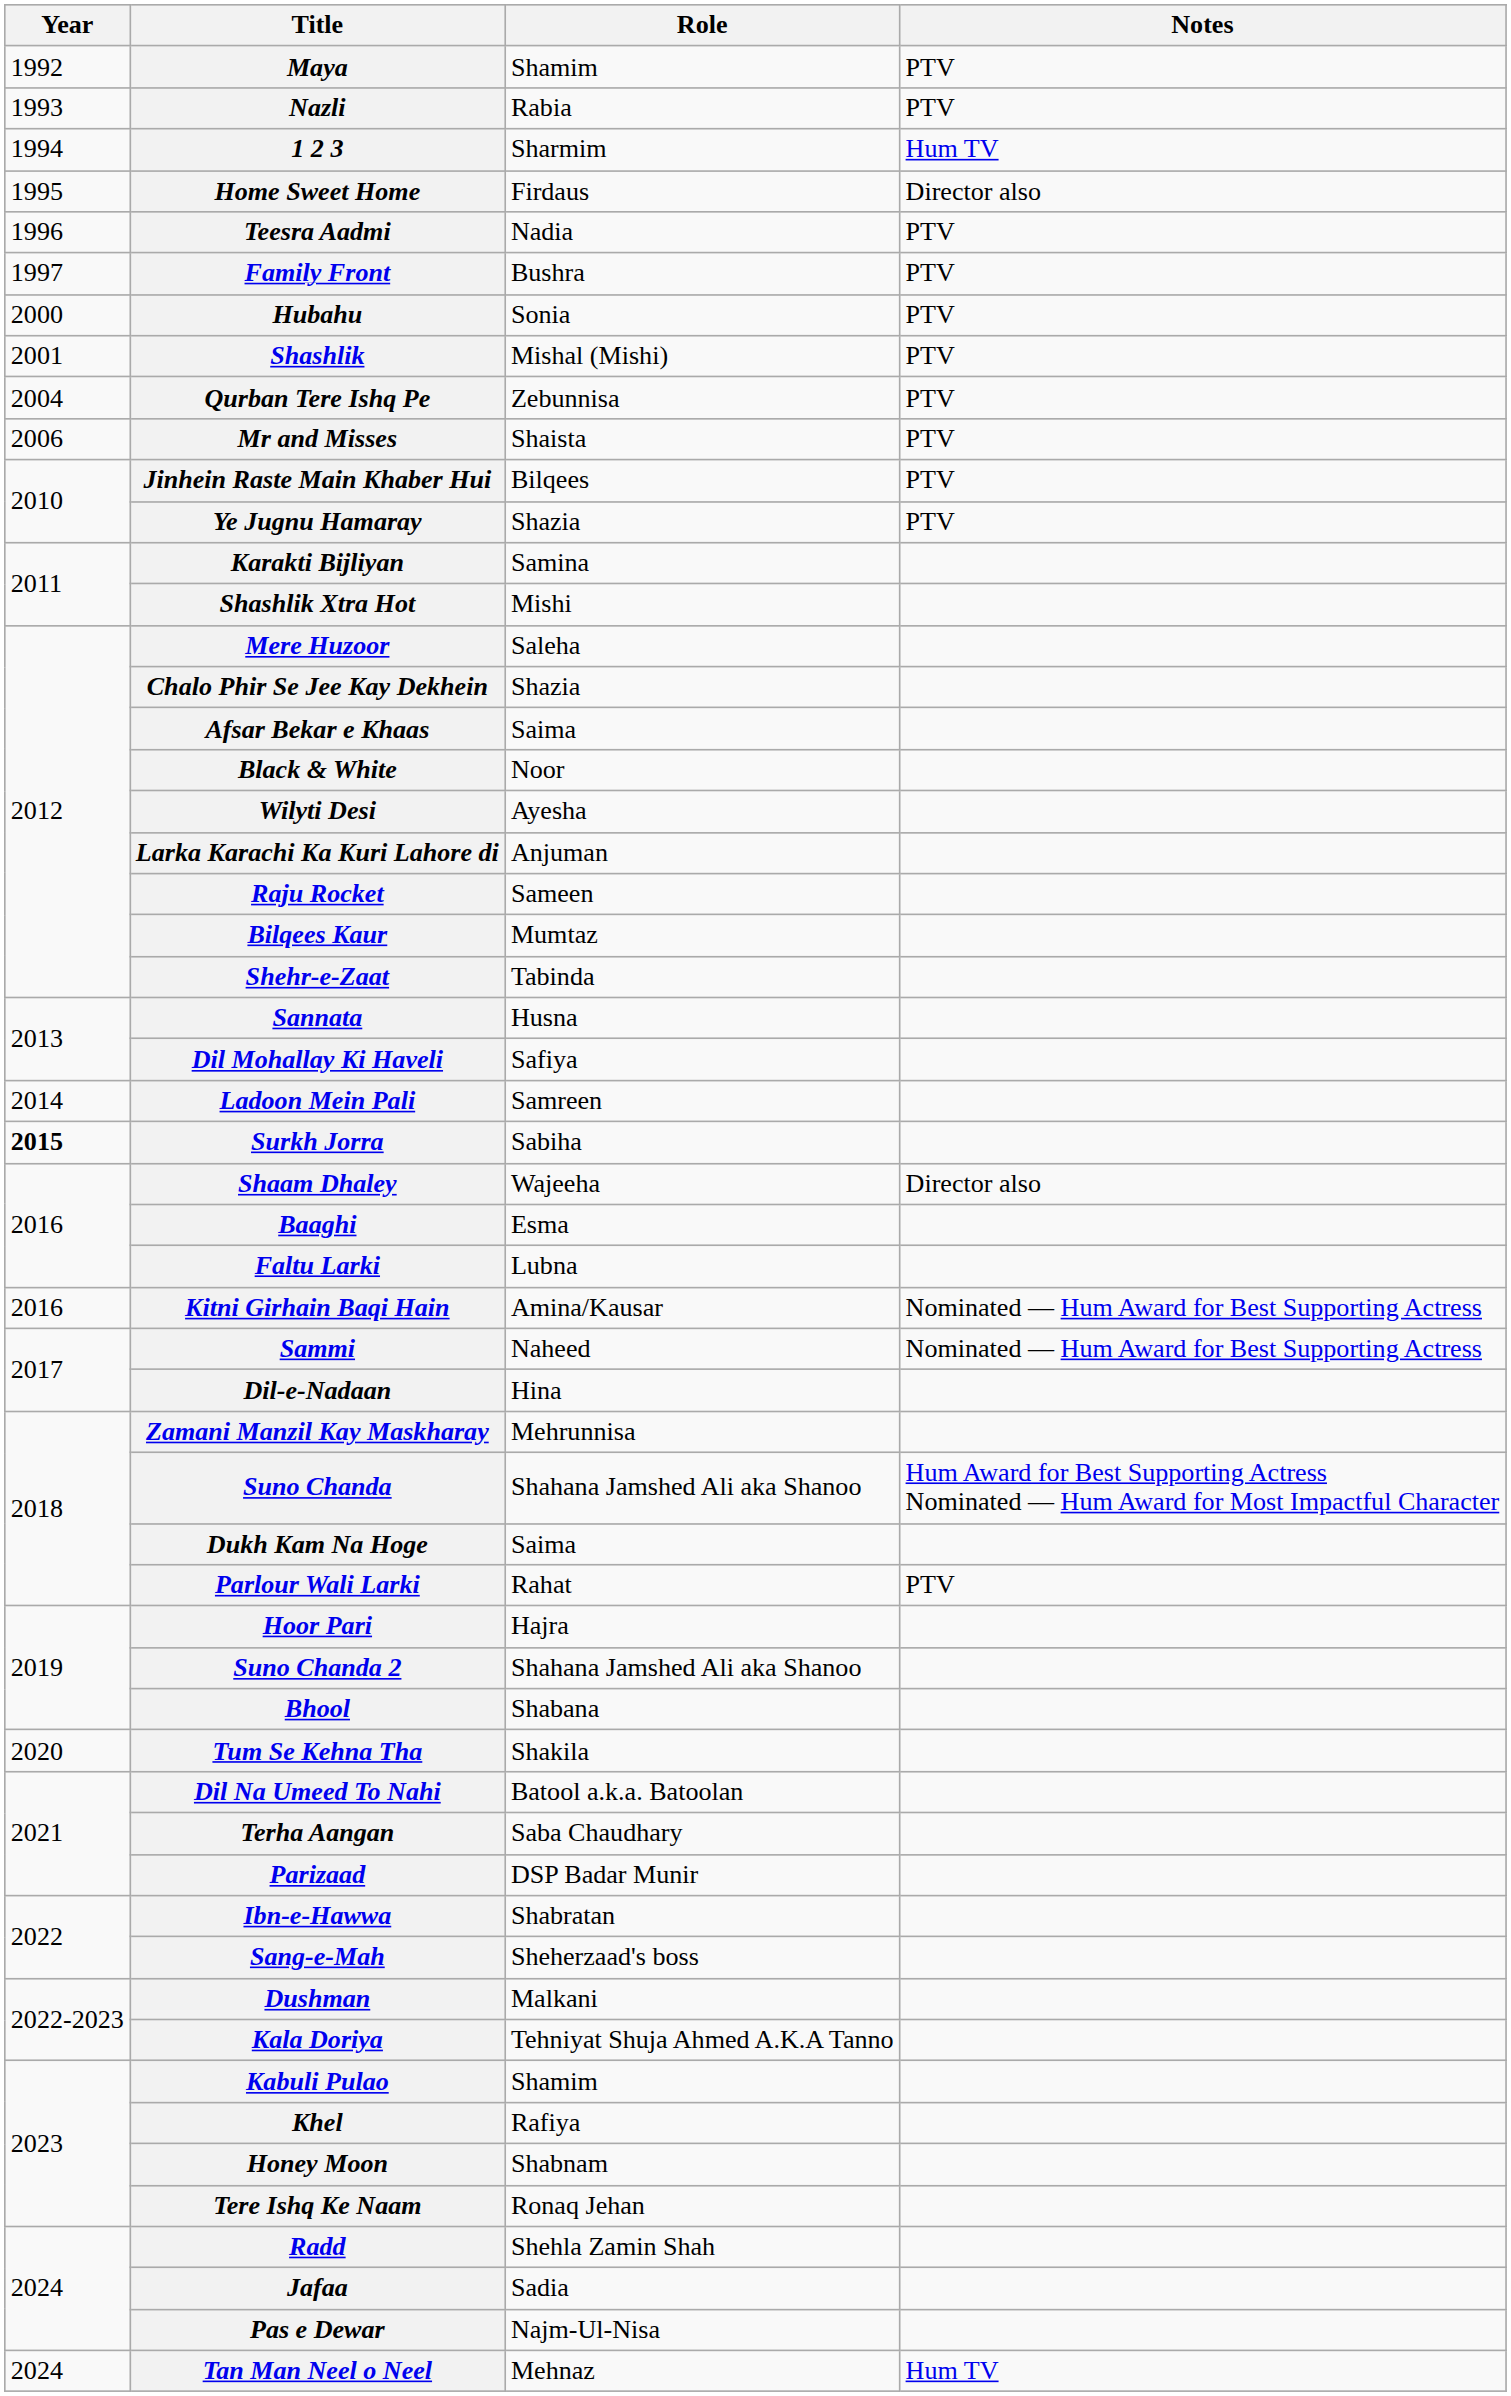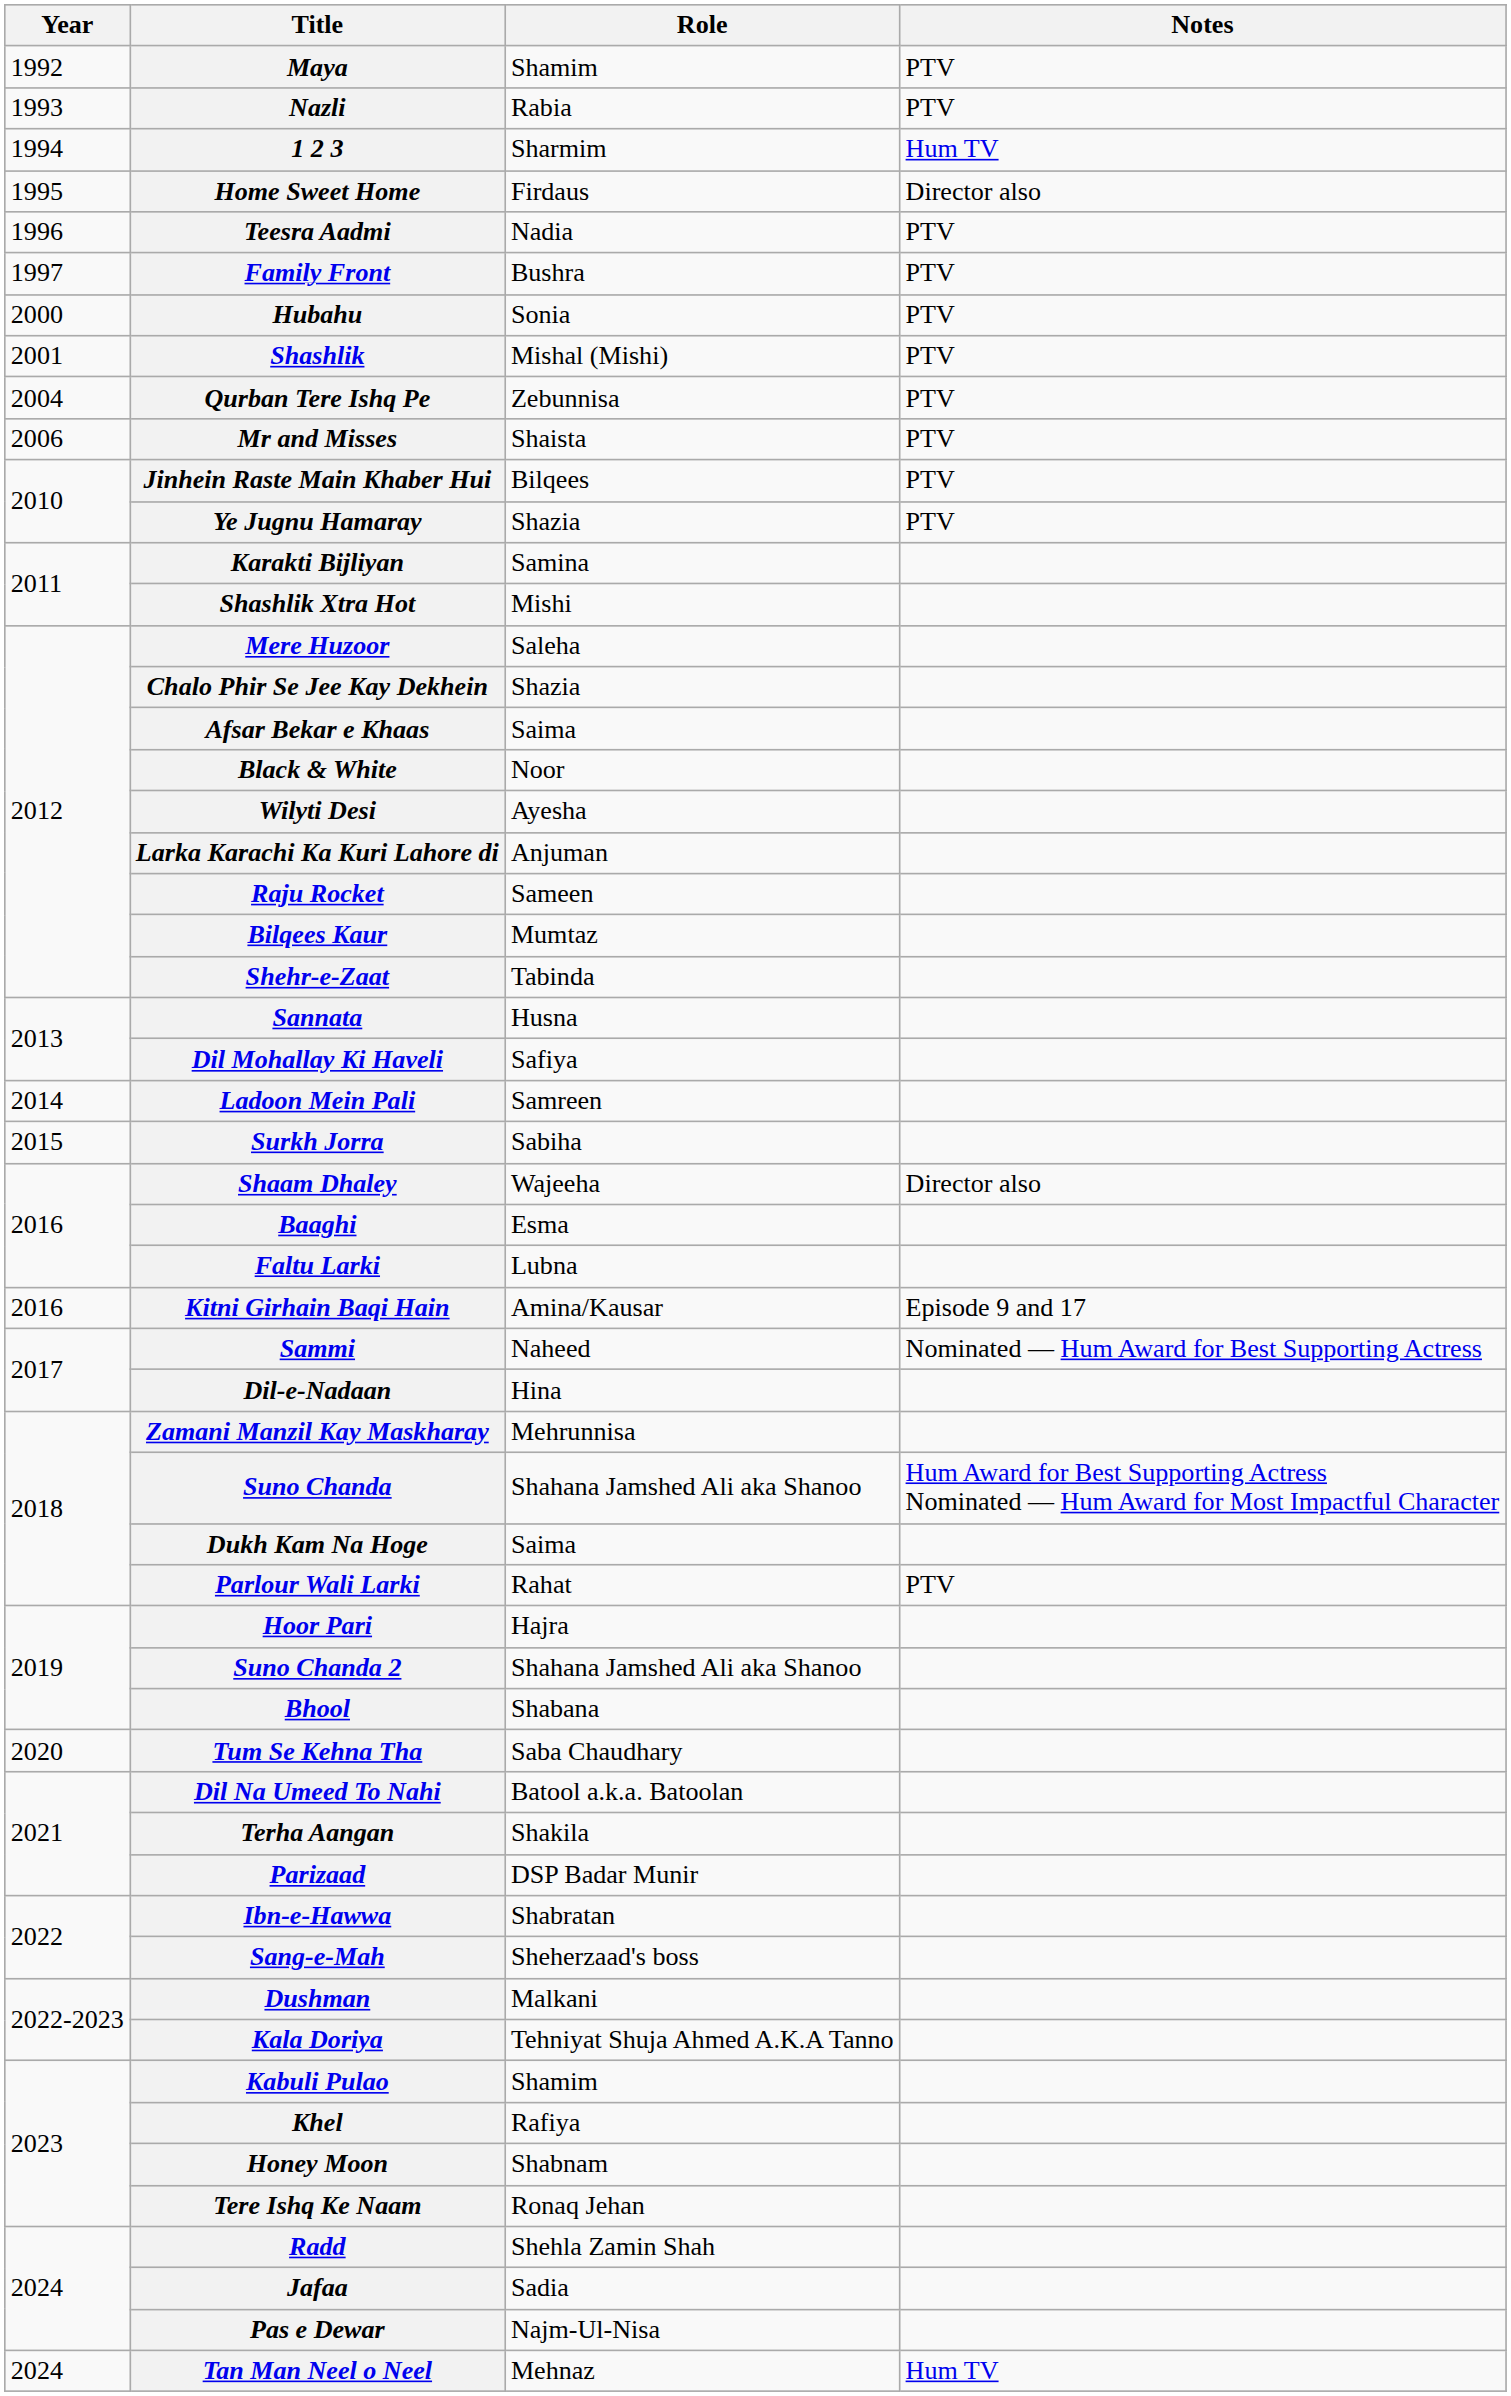 <table class="wikitable plainrowheaders">
 <tr>
 <th>Year</th>
 <th>Title</th>
 <th>Role</th>
 <th>Notes</th>
 </tr>
 <tr>
 <td>1992</td>
 <th scope="row"><em>Maya</em></th>
 <td>Shamim</td>
 <td>PTV</td>
 </tr>
 <tr>
 <td>1993</td>
 <th scope="row"><em>Nazli</em></th>
 <td>Rabia</td>
 <td>PTV</td>
 </tr>
 <tr>
 <td>1994</td>
 <th scope="row"><em>1 2 3 </em></th>
 <td>Sharmim</td>
 <td><a href='#'>Hum TV</a></td>
 </tr>
 <tr>
 <td>1995</td>
 <th scope="row"><em>Home Sweet Home</em></th>
 <td>Firdaus</td>
 <td>Director also</td>
 </tr>
 <tr>
 <td>1996</td>
 <th scope="row"><em>Teesra Aadmi</em></th>
 <td>Nadia</td>
 <td>PTV</td>
 </tr>
 <tr>
 <td>1997</td>
 <th scope="row"><em><a href='#'>Family Front</a></em></th>
 <td>Bushra</td>
 <td>PTV</td>
 </tr>
 <tr>
 <td>2000</td>
 <th scope="row"><em>Hubahu</em></th>
 <td>Sonia</td>
 <td>PTV</td>
 </tr>
 <tr>
 <td>2001</td>
 <th scope="row"><em><a href='#'>Shashlik</a></em></th>
 <td>Mishal (Mishi)</td>
 <td>PTV</td>
 </tr>
 <tr>
 <td>2004</td>
 <th scope="row"><em>Qurban Tere Ishq Pe</em></th>
 <td>Zebunnisa</td>
 <td>PTV</td>
 </tr>
 <tr>
 <td>2006</td>
 <th scope="row"><em>Mr and Misses</em></th>
 <td>Shaista</td>
 <td>PTV</td>
 </tr>
 <tr>
 <td rowspan=2>2010</td>
 <th scope="row"><em>Jinhein Raste Main Khaber Hui</em></th>
 <td>Bilqees</td>
 <td>PTV</td>
 </tr>
 <tr>
 <th scope="row"><em>Ye Jugnu Hamaray</em></th>
 <td>Shazia</td>
 <td>PTV</td>
 </tr>
 <tr>
 <td rowspan=2>2011</td>
 <th scope="row"><em>Karakti Bijliyan</em></th>
 <td>Samina</td>
 <td></td>
 </tr>
 <tr>
 <th scope="row"><em>Shashlik Xtra Hot</em></th>
 <td>Mishi</td>
 <td></td>
 </tr>
 <tr>
 <td rowspan=9>2012</td>
 <th scope="row"><em><a href='#'>Mere Huzoor</a></em></th>
 <td>Saleha</td>
 <td></td>
 </tr>
 <tr>
 <th scope="row"><em>Chalo Phir Se Jee Kay Dekhein</em></th>
 <td>Shazia</td>
 <td></td>
 </tr>
 <tr>
 <th scope="row"><em>Afsar Bekar e Khaas</em></th>
 <td>Saima</td>
 <td></td>
 </tr>
 <tr>
 <th scope="row"><em>Black & White</em></th>
 <td>Noor</td>
 <td></td>
 </tr>
 <tr>
 <th scope="row"><em>Wilyti Desi</em></th>
 <td>Ayesha</td>
 <td></td>
 </tr>
 <tr>
 <th scope="row"><em>Larka Karachi Ka Kuri Lahore di</em></th>
 <td>Anjuman</td>
 <td></td>
 </tr>
 <tr>
 <th scope="row"><em><a href='#'>Raju Rocket</a></em></th>
 <td>Sameen</td>
 <td></td>
 </tr>
 <tr>
 <th scope="row"><em><a href='#'>Bilqees Kaur</a></em></th>
 <td>Mumtaz</td>
 <td></td>
 </tr>
 <tr>
 <th scope="row"><em><a href='#'>Shehr-e-Zaat</a></em></th>
 <td>Tabinda</td>
 <td></td>
 </tr>
 <tr>
 <td rowspan=2>2013</td>
 <th scope="row"><em><a href='#'>Sannata</a></em></th>
 <td>Husna</td>
 <td></td>
 </tr>
 <tr>
 <th scope="row"><em><a href='#'>Dil Mohallay Ki Haveli</a></em></th>
 <td>Safiya</td>
 <td></td>
 </tr>
 <tr>
 <td>2014</td>
 <th scope="row"><em><a href='#'>Ladoon Mein Pali</a></em></th>
 <td>Samreen</td>
 <td></td>
 </tr>
 <tr>
-<td><strong>2015</strong></td>
+<td>2015</td>
 <th scope="row"><em><a href='#'>Surkh Jorra</a></em></th>
 <td>Sabiha</td>
 <td></td>
 </tr>
 <tr>
 <td rowspan=3>2016</td>
 <th scope="row"><em><a href='#'>Shaam Dhaley</a></em></th>
 <td>Wajeeha</td>
 <td>Director also</td>
 </tr>
 <tr>
 <th scope="row"><em><a href='#'>Baaghi</a></em></th>
 <td>Esma</td>
 <td></td>
 </tr>
 <tr>
 <th scope="row"><em><a href='#'>Faltu Larki</a></em></th>
 <td>Lubna</td>
 <td></td>
 </tr>
 <tr>
 <td>2016</td>
 <th scope="row"><em><a href='#'>Kitni Girhain Baqi Hain</a></em></th>
 <td>Amina/Kausar</td>
-<td>Nominated — <a href='#'>Hum Award for Best Supporting Actress</a></td>
+<td>Episode 9 and 17</td>
 </tr>
 <tr>
 <td rowspan=2>2017</td>
 <th scope="row"><em><a href='#'>Sammi</a></em></th>
 <td>Naheed</td>
 <td>Nominated — <a href='#'>Hum Award for Best Supporting Actress</a></td>
 </tr>
 <tr>
 <th scope="row"><em>Dil-e-Nadaan</em></th>
 <td>Hina</td>
 <td></td>
 </tr>
 <tr>
 <td rowspan=4>2018</td>
 <th scope="row"><em><a href='#'>Zamani Manzil Kay Maskharay</a></em></th>
 <td>Mehrunnisa</td>
 <td></td>
 </tr>
 <tr>
 <th scope="row"><em><a href='#'>Suno Chanda</a></em></th>
 <td>Shahana Jamshed Ali aka Shanoo</td>
 <td><a href='#'>Hum Award for Best Supporting Actress</a><br>Nominated — <a href='#'>Hum Award for Most Impactful Character</a></td>
 </tr>
 <tr>
 <th scope="row"><em>Dukh Kam Na Hoge</em></th>
 <td>Saima</td>
 <td></td>
 </tr>
 <tr>
 <th scope="row"><em><a href='#'>Parlour Wali Larki</a></em></th>
 <td>Rahat</td>
 <td>PTV</td>
 </tr>
 <tr>
 <td rowspan= 3>2019</td>
 <th scope="row"><em><a href='#'>Hoor Pari</a></em></th>
 <td>Hajra</td>
 <td></td>
 </tr>
 <tr>
 <th scope="row"><em><a href='#'>Suno Chanda 2</a></em></th>
 <td>Shahana Jamshed Ali aka Shanoo</td>
 <td></td>
 </tr>
 <tr>
 <th scope="row"><em><a href='#'>Bhool</a></em></th>
 <td>Shabana</td>
 <td></td>
 </tr>
 <tr>
 <td>2020</td>
 <th scope="row"><em><a href='#'>Tum Se Kehna Tha</a></em></th>
-<td>Shakila</td>
+<td>Saba Chaudhary</td>
 <td></td>
 </tr>
 <tr>
 <td rowspan=3>2021</td>
 <th scope="row"><em><a href='#'>Dil Na Umeed To Nahi</a></em></th>
 <td>Batool a.k.a. Batoolan</td>
 <td></td>
 </tr>
 <tr>
 <th scope="row"><em>Terha Aangan</em></th>
-<td>Saba Chaudhary</td>
+<td>Shakila</td>
 <td></td>
 </tr>
 <tr>
 <th scope="row"><em><a href='#'>Parizaad</a></em></th>
 <td>DSP Badar Munir</td>
 <td></td>
 </tr>
 <tr>
 <td rowspan=2>2022</td>
 <th scope="row"><em><a href='#'>Ibn-e-Hawwa</a></em></th>
 <td>Shabratan</td>
 <td></td>
 </tr>
 <tr>
 <th scope="row"><em><a href='#'>Sang-e-Mah</a></em></th>
 <td>Sheherzaad's boss</td>
 <td></td>
 </tr>
 <tr>
 <td rowspan=2>2022-2023</td>
 <th scope="row"><em><a href='#'>Dushman</a></em></th>
 <td>Malkani</td>
 <td></td>
 </tr>
 <tr>
 <th scope="row"><em><a href='#'>Kala Doriya</a></em></th>
 <td>Tehniyat Shuja Ahmed A.K.A Tanno</td>
 <td></td>
 </tr>
 <tr>
 <td rowspan=4>2023</td>
 <th scope="row"><em><a href='#'>Kabuli Pulao</a></em></th>
 <td>Shamim</td>
 <td></td>
 </tr>
 <tr>
 <th scope="row"><em>Khel</em></th>
 <td>Rafiya</td>
 <td></td>
 </tr>
 <tr>
 <th scope="row"><em>Honey Moon</em></th>
 <td>Shabnam</td>
 <td></td>
 </tr>
 <tr>
 <th scope="row"><em>Tere Ishq Ke Naam</em></th>
 <td>Ronaq Jehan</td>
 <td></td>
 </tr>
 <tr>
 <td rowspan="3">2024</td>
 <th scope="row"><em><a href='#'>Radd</a></em></th>
 <td>Shehla Zamin Shah</td>
 <td></td>
 </tr>
 <tr>
 <th scope="row"><em>Jafaa</em></th>
 <td>Sadia</td>
 <td></td>
 </tr>
 <tr>
 <th scope="row"><em>Pas e Dewar </em></th>
 <td>Najm-Ul-Nisa</td>
 <td></td>
 </tr>
 <tr>
 <td>2024</td>
 <th scope="row"><em><a href='#'>Tan Man Neel o Neel</a></em></th>
 <td>Mehnaz</td>
 <td><a href='#'>Hum TV</a></td>
 </tr>
 </table>
